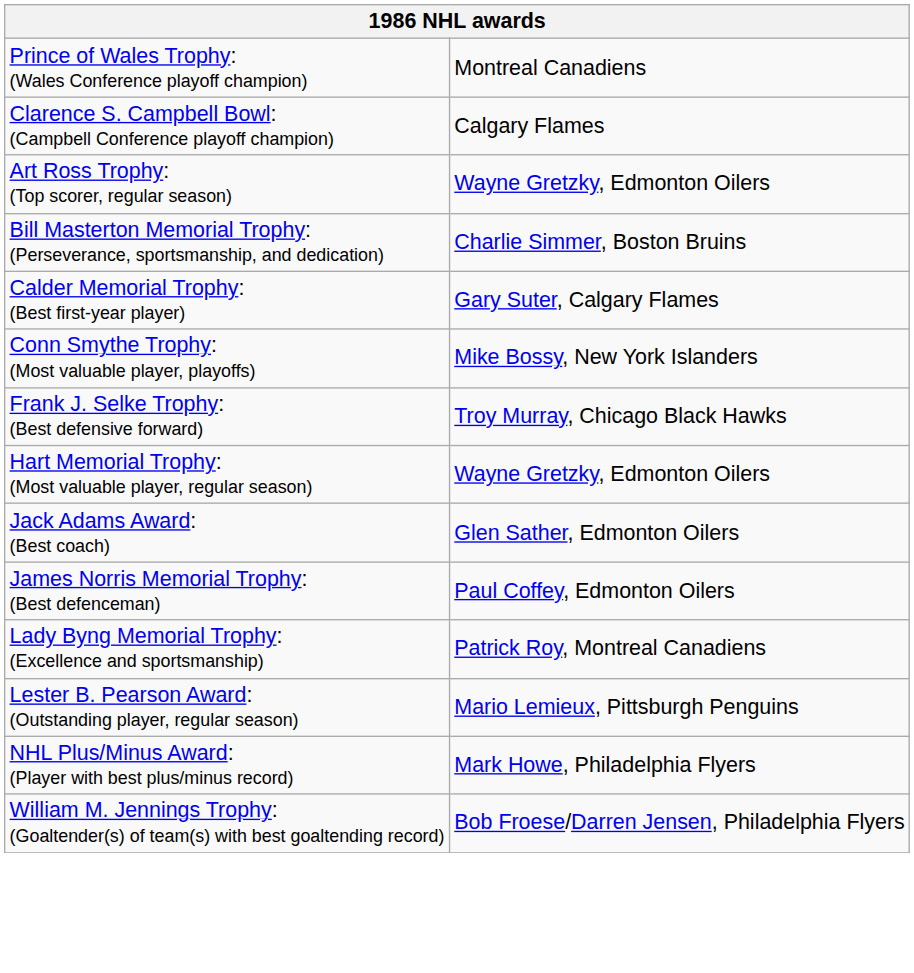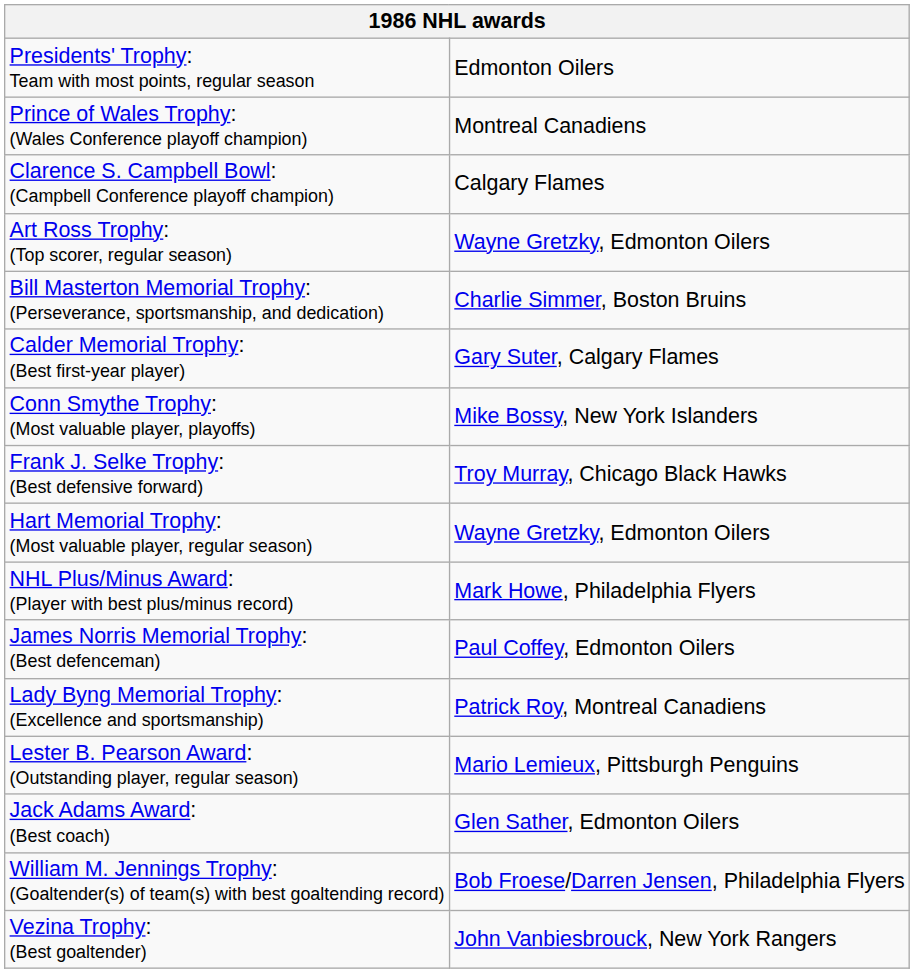 <table class="wikitable">
 <tr>
 <th bgcolor="#DDDDDD" colspan="2">1986 NHL awards</th>
+</tr>
+<tr>
+<td><a href='#'>Presidents' Trophy</a>:<br><small>Team with most points, regular season</small></td>
+<td>Edmonton Oilers</td>
 </tr>
 <tr>
 <td><a href='#'>Prince of Wales Trophy</a>:<br><small>(Wales Conference playoff champion)</small></td>
 <td>Montreal Canadiens</td>
 </tr>
 <tr>
 <td><a href='#'>Clarence S. Campbell Bowl</a>:<br><small>(Campbell Conference playoff champion)</small></td>
 <td>Calgary Flames</td>
 </tr>
 <tr>
 <td><a href='#'>Art Ross Trophy</a>:<br><small>(Top scorer, regular season)</small></td>
 <td><a href='#'>Wayne Gretzky</a>, Edmonton Oilers</td>
 </tr>
 <tr>
 <td><a href='#'>Bill Masterton Memorial Trophy</a>:<br><small>(Perseverance, sportsmanship, and dedication)</small></td>
 <td><a href='#'>Charlie Simmer</a>, Boston Bruins</td>
 </tr>
 <tr>
 <td><a href='#'>Calder Memorial Trophy</a>:<br><small>(Best first-year player)</small></td>
 <td><a href='#'>Gary Suter</a>, Calgary Flames</td>
 </tr>
 <tr>
 <td><a href='#'>Conn Smythe Trophy</a>:<br><small>(Most valuable player, playoffs)</small></td>
 <td><a href='#'>Mike Bossy</a>, New York Islanders</td>
 </tr>
 <tr>
 <td><a href='#'>Frank J. Selke Trophy</a>:<br><small>(Best defensive forward)</small></td>
 <td><a href='#'>Troy Murray</a>, Chicago Black Hawks</td>
 </tr>
 <tr>
 <td><a href='#'>Hart Memorial Trophy</a>:<br><small>(Most valuable player, regular season)</small></td>
 <td><a href='#'>Wayne Gretzky</a>, Edmonton Oilers</td>
 </tr>
 <tr>
-<td><a href='#'>Jack Adams Award</a>:<br><small>(Best coach)</small></td>
-<td><a href='#'>Glen Sather</a>, Edmonton Oilers</td>
+<td><a href='#'>NHL Plus/Minus Award</a>:<br><small>(Player with best plus/minus record)</small></td>
+<td><a href='#'>Mark Howe</a>, Philadelphia Flyers</td>
 </tr>
 <tr>
 <td><a href='#'>James Norris Memorial Trophy</a>:<br><small>(Best defenceman)</small></td>
 <td><a href='#'>Paul Coffey</a>, Edmonton Oilers</td>
 </tr>
 <tr>
 <td><a href='#'>Lady Byng Memorial Trophy</a>:<br><small>(Excellence and sportsmanship)</small></td>
 <td><a href='#'>Patrick Roy</a>, Montreal Canadiens</td>
 </tr>
 <tr>
 <td><a href='#'>Lester B. Pearson Award</a>:<br><small>(Outstanding player, regular season)</small></td>
 <td><a href='#'>Mario Lemieux</a>, Pittsburgh Penguins</td>
 </tr>
 <tr>
-<td><a href='#'>NHL Plus/Minus Award</a>:<br><small>(Player with best plus/minus record)</small></td>
-<td><a href='#'>Mark Howe</a>, Philadelphia Flyers</td>
+<td><a href='#'>Jack Adams Award</a>:<br><small>(Best coach)</small></td>
+<td><a href='#'>Glen Sather</a>, Edmonton Oilers</td>
 </tr>
 <tr>
 <td><a href='#'>William M. Jennings Trophy</a>:<br><small>(Goaltender(s) of team(s) with best goaltending record)</small></td>
 <td><a href='#'>Bob Froese</a>/<a href='#'>Darren Jensen</a>, Philadelphia Flyers</td>
 </tr>
+<tr>
+<td><a href='#'>Vezina Trophy</a>:<br><small>(Best goaltender)</small></td>
+<td><a href='#'>John Vanbiesbrouck</a>, New York Rangers</td>
+</tr>
 </table>
